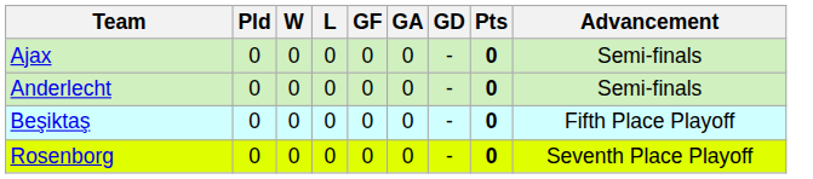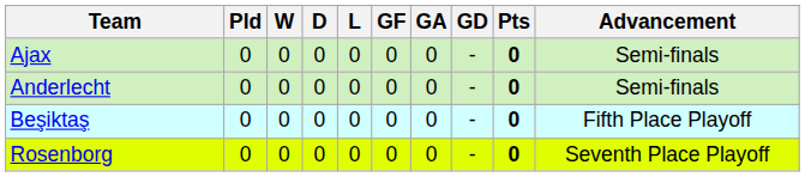 <table class=wikitable style="text-align:center">
 <tr>
 <th width=165>Team</th>
 <th width=20>Pld</th>
 <th width=20>W</th>
+<th width=20>D</th>
 <th width=20>L</th>
 <th width=20>GF</th>
 <th width=20>GA</th>
 <th width=20>GD</th>
 <th width=20>Pts</th>
 <th width=200>Advancement</th>
 </tr>
 <tr bgcolor=#d0f0c0>
 <td style="text-align:left"> <a href='#'>Ajax</a></td>
+<td>0</td>
 <td>0</td>
 <td>0</td>
 <td>0</td>
 <td>0</td>
 <td>0</td>
 <td>-</td>
 <td><strong>0</strong></td>
 <td>Semi-finals</td>
 </tr>
 <tr bgcolor=#d0f0c0>
 <td style="text-align:left"> <a href='#'>Anderlecht</a></td>
 <td>0</td>
 <td>0</td>
 <td>0</td>
 <td>0</td>
 <td>0</td>
+<td>0</td>
 <td>-</td>
 <td><strong>0</strong></td>
 <td>Semi-finals</td>
 </tr>
 <tr bgcolor=#d0FFFF>
 <td style="text-align:left"> <a href='#'>Beşiktaş</a></td>
+<td>0</td>
 <td>0</td>
 <td>0</td>
 <td>0</td>
 <td>0</td>
 <td>0</td>
 <td>-</td>
 <td><strong>0</strong></td>
 <td>Fifth Place Playoff</td>
 </tr>
 <tr bgcolor=#dFFF00>
 <td style="text-align:left"> <a href='#'>Rosenborg</a></td>
 <td>0</td>
 <td>0</td>
 <td>0</td>
 <td>0</td>
 <td>0</td>
+<td>0</td>
 <td>-</td>
 <td><strong>0</strong></td>
 <td>Seventh Place Playoff</td>
 </tr>
 </table>
